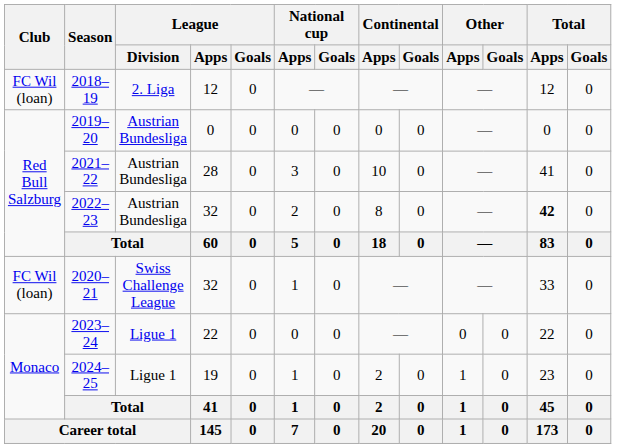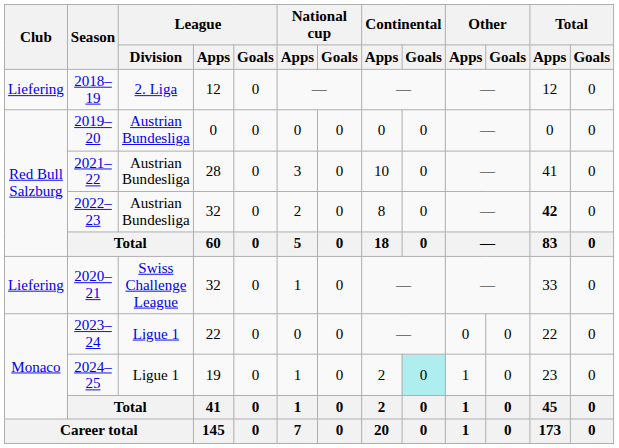 <table class="wikitable" style="text-align: center">
 <tr>
 <th rowspan="2">Club</th>
 <th rowspan="2">Season</th>
 <th colspan="3">League</th>
 <th colspan="2">National cup</th>
 <th colspan="2">Continental</th>
 <th colspan="2">Other</th>
 <th colspan="2">Total</th>
 </tr>
 <tr>
 <th>Division</th>
 <th>Apps</th>
 <th>Goals</th>
 <th>Apps</th>
 <th>Goals</th>
 <th>Apps</th>
 <th>Goals</th>
 <th>Apps</th>
 <th>Goals</th>
 <th>Apps</th>
 <th>Goals</th>
 </tr>
 <tr>
-<td><a href='#'>FC Wil</a> (loan)</td>
+<td><a href='#'>Liefering</a></td>
 <td><a href='#'>2018–19</a></td>
 <td><a href='#'>2. Liga</a></td>
 <td>12</td>
 <td>0</td>
 <td colspan="2">—</td>
 <td colspan="2">—</td>
 <td colspan="2">—</td>
 <td>12</td>
 <td>0</td>
 </tr>
 <tr>
 <td rowspan="4"><a href='#'>Red Bull Salzburg</a></td>
 <td><a href='#'>2019–20</a></td>
 <td><a href='#'>Austrian Bundesliga</a></td>
 <td>0</td>
 <td>0</td>
 <td>0</td>
 <td>0</td>
 <td>0</td>
 <td>0</td>
 <td colspan="2">—</td>
 <td>0</td>
 <td>0</td>
 </tr>
 <tr>
 <td><a href='#'>2021–22</a></td>
 <td>Austrian Bundesliga</td>
 <td>28</td>
 <td>0</td>
 <td>3</td>
 <td>0</td>
 <td>10</td>
 <td>0</td>
 <td colspan="2">—</td>
 <td>41</td>
 <td>0</td>
 </tr>
 <tr>
 <td><a href='#'>2022–23</a></td>
 <td>Austrian Bundesliga</td>
 <td>32</td>
 <td>0</td>
 <td>2</td>
 <td>0</td>
 <td>8</td>
 <td>0</td>
 <td colspan="2">—</td>
 <td><strong>42</strong></td>
 <td>0</td>
 </tr>
 <tr>
 <th colspan="2">Total</th>
 <th>60</th>
 <th>0</th>
 <th>5</th>
 <th>0</th>
 <th>18</th>
 <th>0</th>
 <th colspan="2">—</th>
 <th>83</th>
 <th>0</th>
 </tr>
 <tr>
-<td><a href='#'>FC Wil</a> (loan)</td>
+<td><a href='#'>Liefering</a></td>
 <td><a href='#'>2020–21</a></td>
 <td><a href='#'>Swiss Challenge League</a></td>
 <td>32</td>
 <td>0</td>
 <td>1</td>
 <td>0</td>
 <td colspan="2">—</td>
 <td colspan="2">—</td>
 <td>33</td>
 <td>0</td>
 </tr>
 <tr>
 <td rowspan="3"><a href='#'>Monaco</a></td>
 <td><a href='#'>2023–24</a></td>
 <td><a href='#'>Ligue 1</a></td>
 <td>22</td>
 <td>0</td>
 <td>0</td>
 <td>0</td>
 <td colspan="2">—</td>
 <td>0</td>
 <td>0</td>
 <td>22</td>
 <td>0</td>
 </tr>
 <tr>
 <td><a href='#'>2024–25</a></td>
 <td>Ligue 1</td>
 <td>19</td>
 <td>0</td>
 <td>1</td>
 <td>0</td>
 <td>2</td>
-<td>0</td>
+<td style="background: paleturquoise;">0</td>
 <td>1</td>
 <td>0</td>
 <td>23</td>
 <td>0</td>
 </tr>
 <tr>
 <th colspan="2">Total</th>
 <th>41</th>
 <th>0</th>
 <th>1</th>
 <th>0</th>
 <th>2</th>
 <th>0</th>
 <th>1</th>
 <th>0</th>
 <th>45</th>
 <th>0</th>
 </tr>
 <tr>
 <th colspan="3">Career total</th>
 <th>145</th>
 <th>0</th>
 <th>7</th>
 <th>0</th>
 <th>20</th>
 <th>0</th>
 <th>1</th>
 <th>0</th>
 <th>173</th>
 <th>0</th>
 </tr>
 </table>
